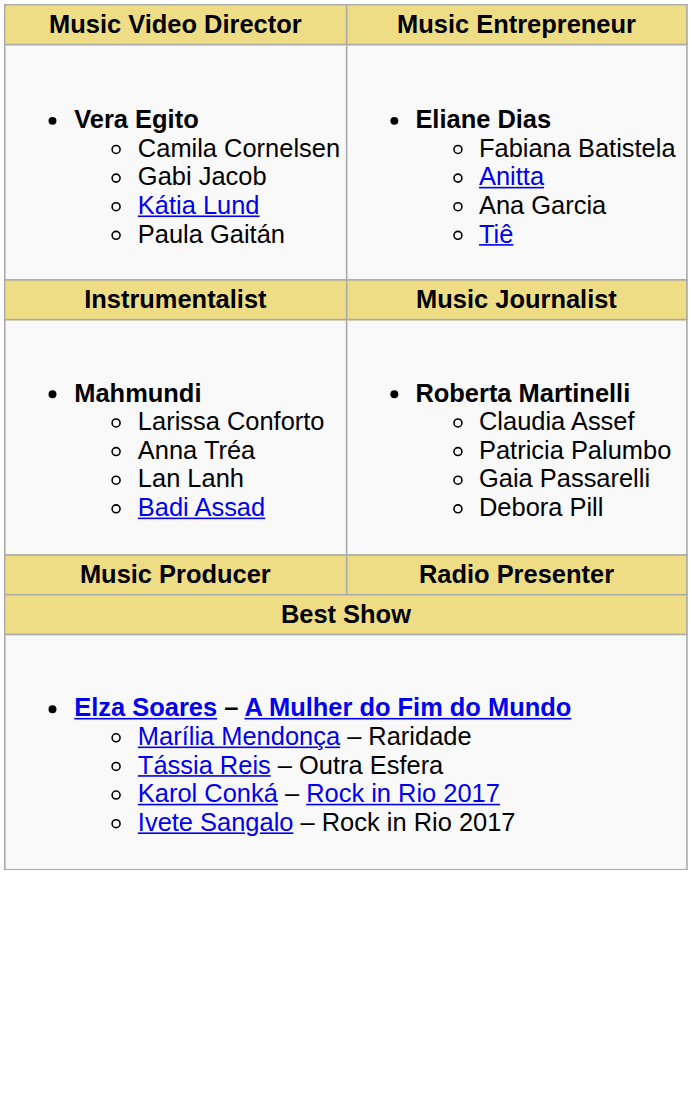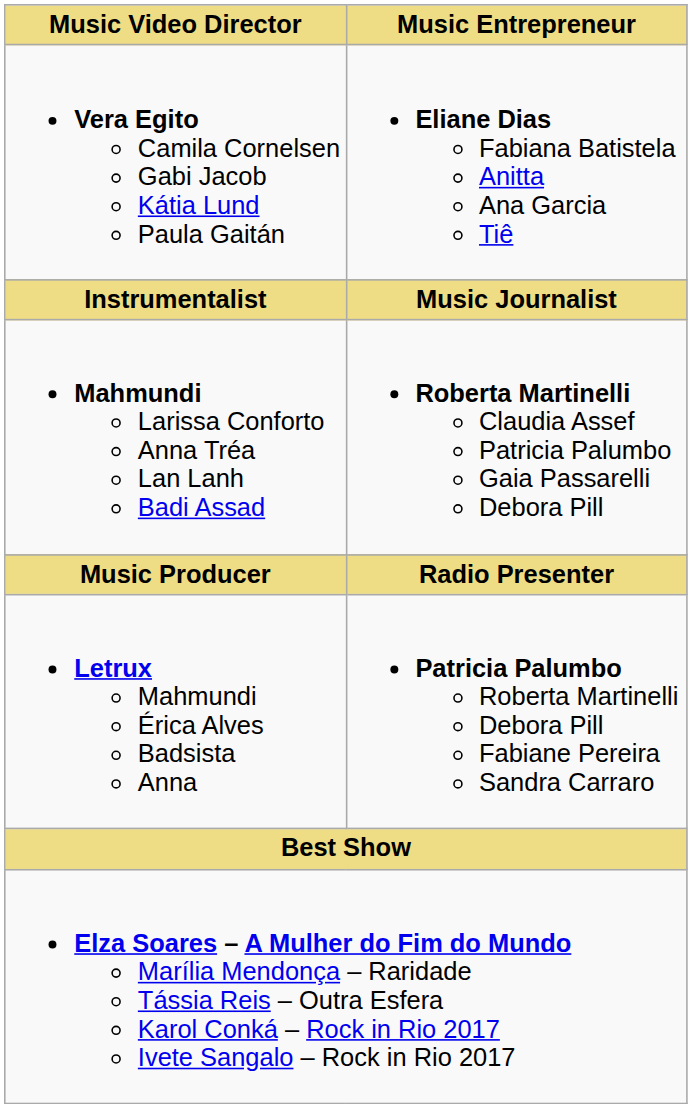 <table class="wikitable" style="width=">
 <tr>
 <th scope="col" style="background:#EEDD85; width:50%">Music Video Director</th>
 <th scope="col" style="background:#EEDD85; width:50%">Music Entrepreneur</th>
 </tr>
 <tr>
 <td style="vertical-align:top"><br><ul><li><strong>Vera Egito</strong><ul><li>Camila Cornelsen</li><li>Gabi Jacob</li><li><a href='#'>Kátia Lund</a></li><li>Paula Gaitán</li></ul></li></ul></td>
 <td style="vertical-align:top"><br><ul><li><strong>Eliane Dias</strong><ul><li>Fabiana Batistela</li><li><a href='#'>Anitta</a></li><li>Ana Garcia</li><li><a href='#'>Tiê</a></li></ul></li></ul></td>
 </tr>
 <tr>
 <th scope="col" style="background:#EEDD85; width:50%">Instrumentalist</th>
 <th scope="col" style="background:#EEDD85; width:50%">Music Journalist</th>
 </tr>
 <tr>
 <td style="vertical-align:top"><br><ul><li><strong>Mahmundi</strong><ul><li>Larissa Conforto</li><li>Anna Tréa</li><li>Lan Lanh</li><li><a href='#'>Badi Assad</a></li></ul></li></ul></td>
 <td style="vertical-align:top"><br><ul><li><strong>Roberta Martinelli</strong><ul><li>Claudia Assef</li><li>Patricia Palumbo</li><li>Gaia Passarelli</li><li>Debora Pill</li></ul></li></ul></td>
 </tr>
 <tr>
 <th scope="col" style="background:#EEDD85; width:50%">Music Producer</th>
 <th scope="col" style="background:#EEDD85; width:50%">Radio Presenter</th>
 </tr>
 <tr>
+<td style="vertical-align:top"><br><ul><li><strong><a href='#'>Letrux</a></strong><ul><li>Mahmundi</li><li>Érica Alves</li><li>Badsista</li><li>Anna</li></ul></li></ul></td>
+<td style="vertical-align:top"><br><ul><li><strong>Patricia Palumbo</strong><ul><li>Roberta Martinelli</li><li>Debora Pill</li><li>Fabiane Pereira</li><li>Sandra Carraro</li></ul></li></ul></td>
+</tr>
+<tr>
 <th colspan="2" scope="col" style="background:#EEDD85; width:50%">Best Show</th>
 </tr>
 <tr>
 <td colspan="2" style="vertical-align:top"><br><ul><li><strong><a href='#'>Elza Soares</a> – <a href='#'>A Mulher do Fim do Mundo</a></strong><ul><li><a href='#'>Marília Mendonça</a> – Raridade</li><li><a href='#'>Tássia Reis</a> – Outra Esfera</li><li><a href='#'>Karol Conká</a> – <a href='#'>Rock in Rio 2017</a></li><li><a href='#'>Ivete Sangalo</a> – Rock in Rio 2017</li></ul></li></ul></td>
 </tr>
 </table>
